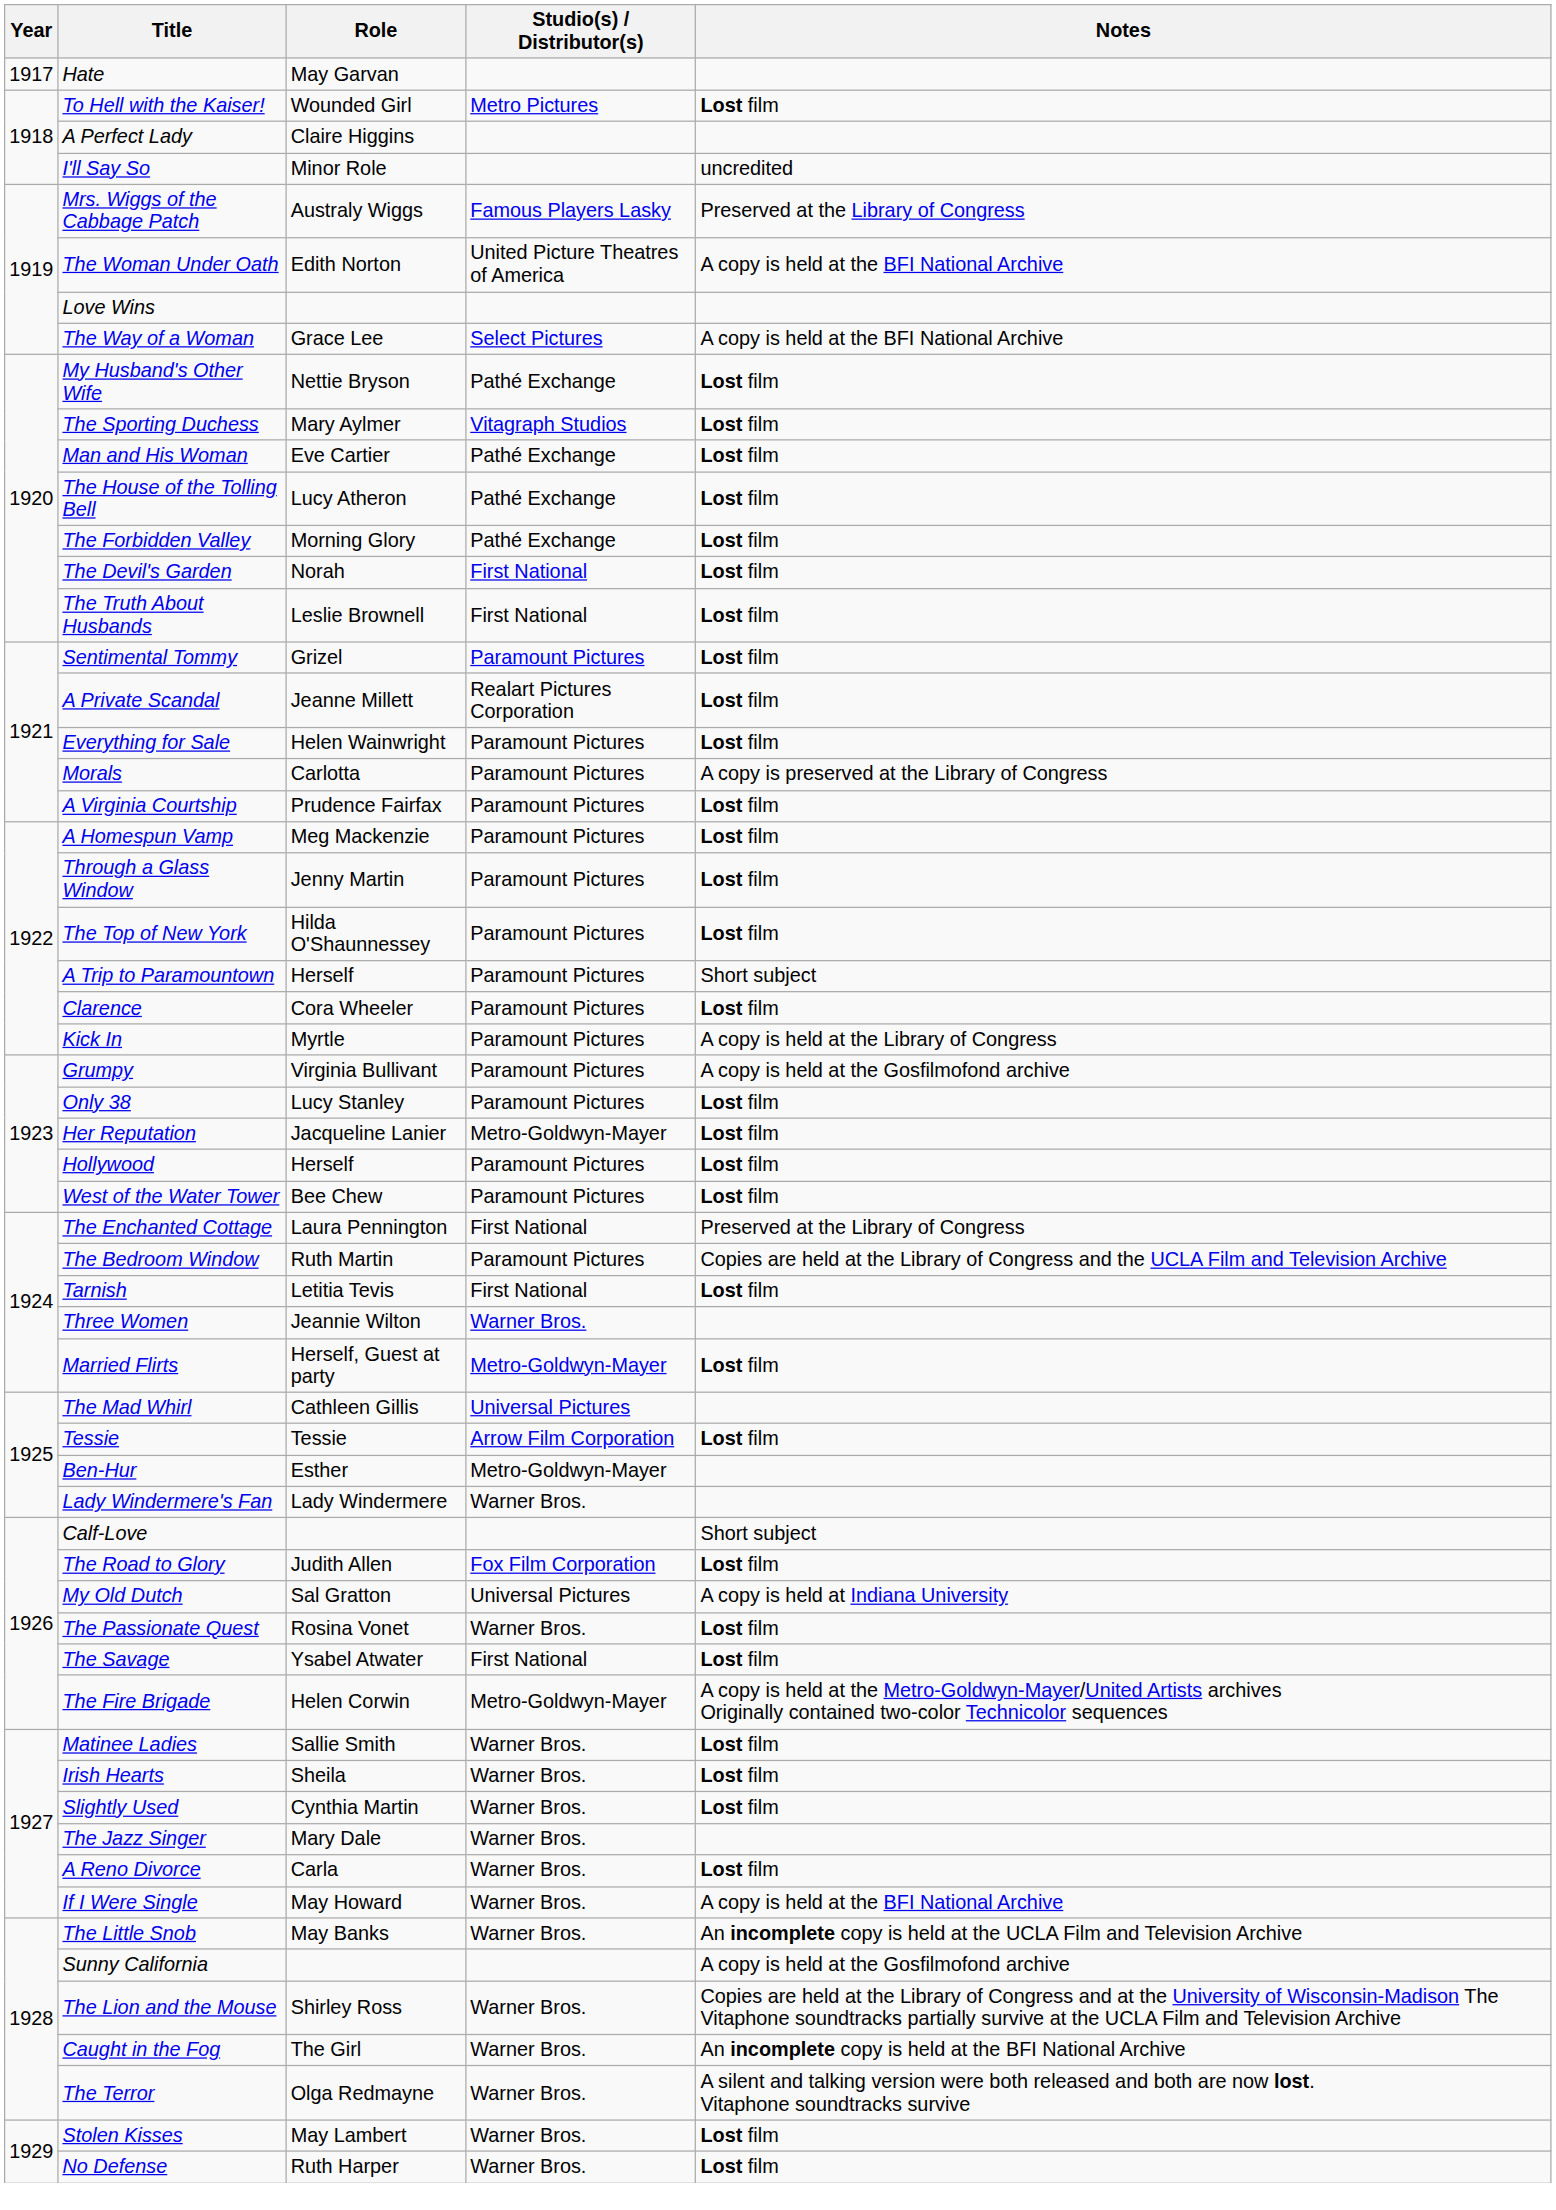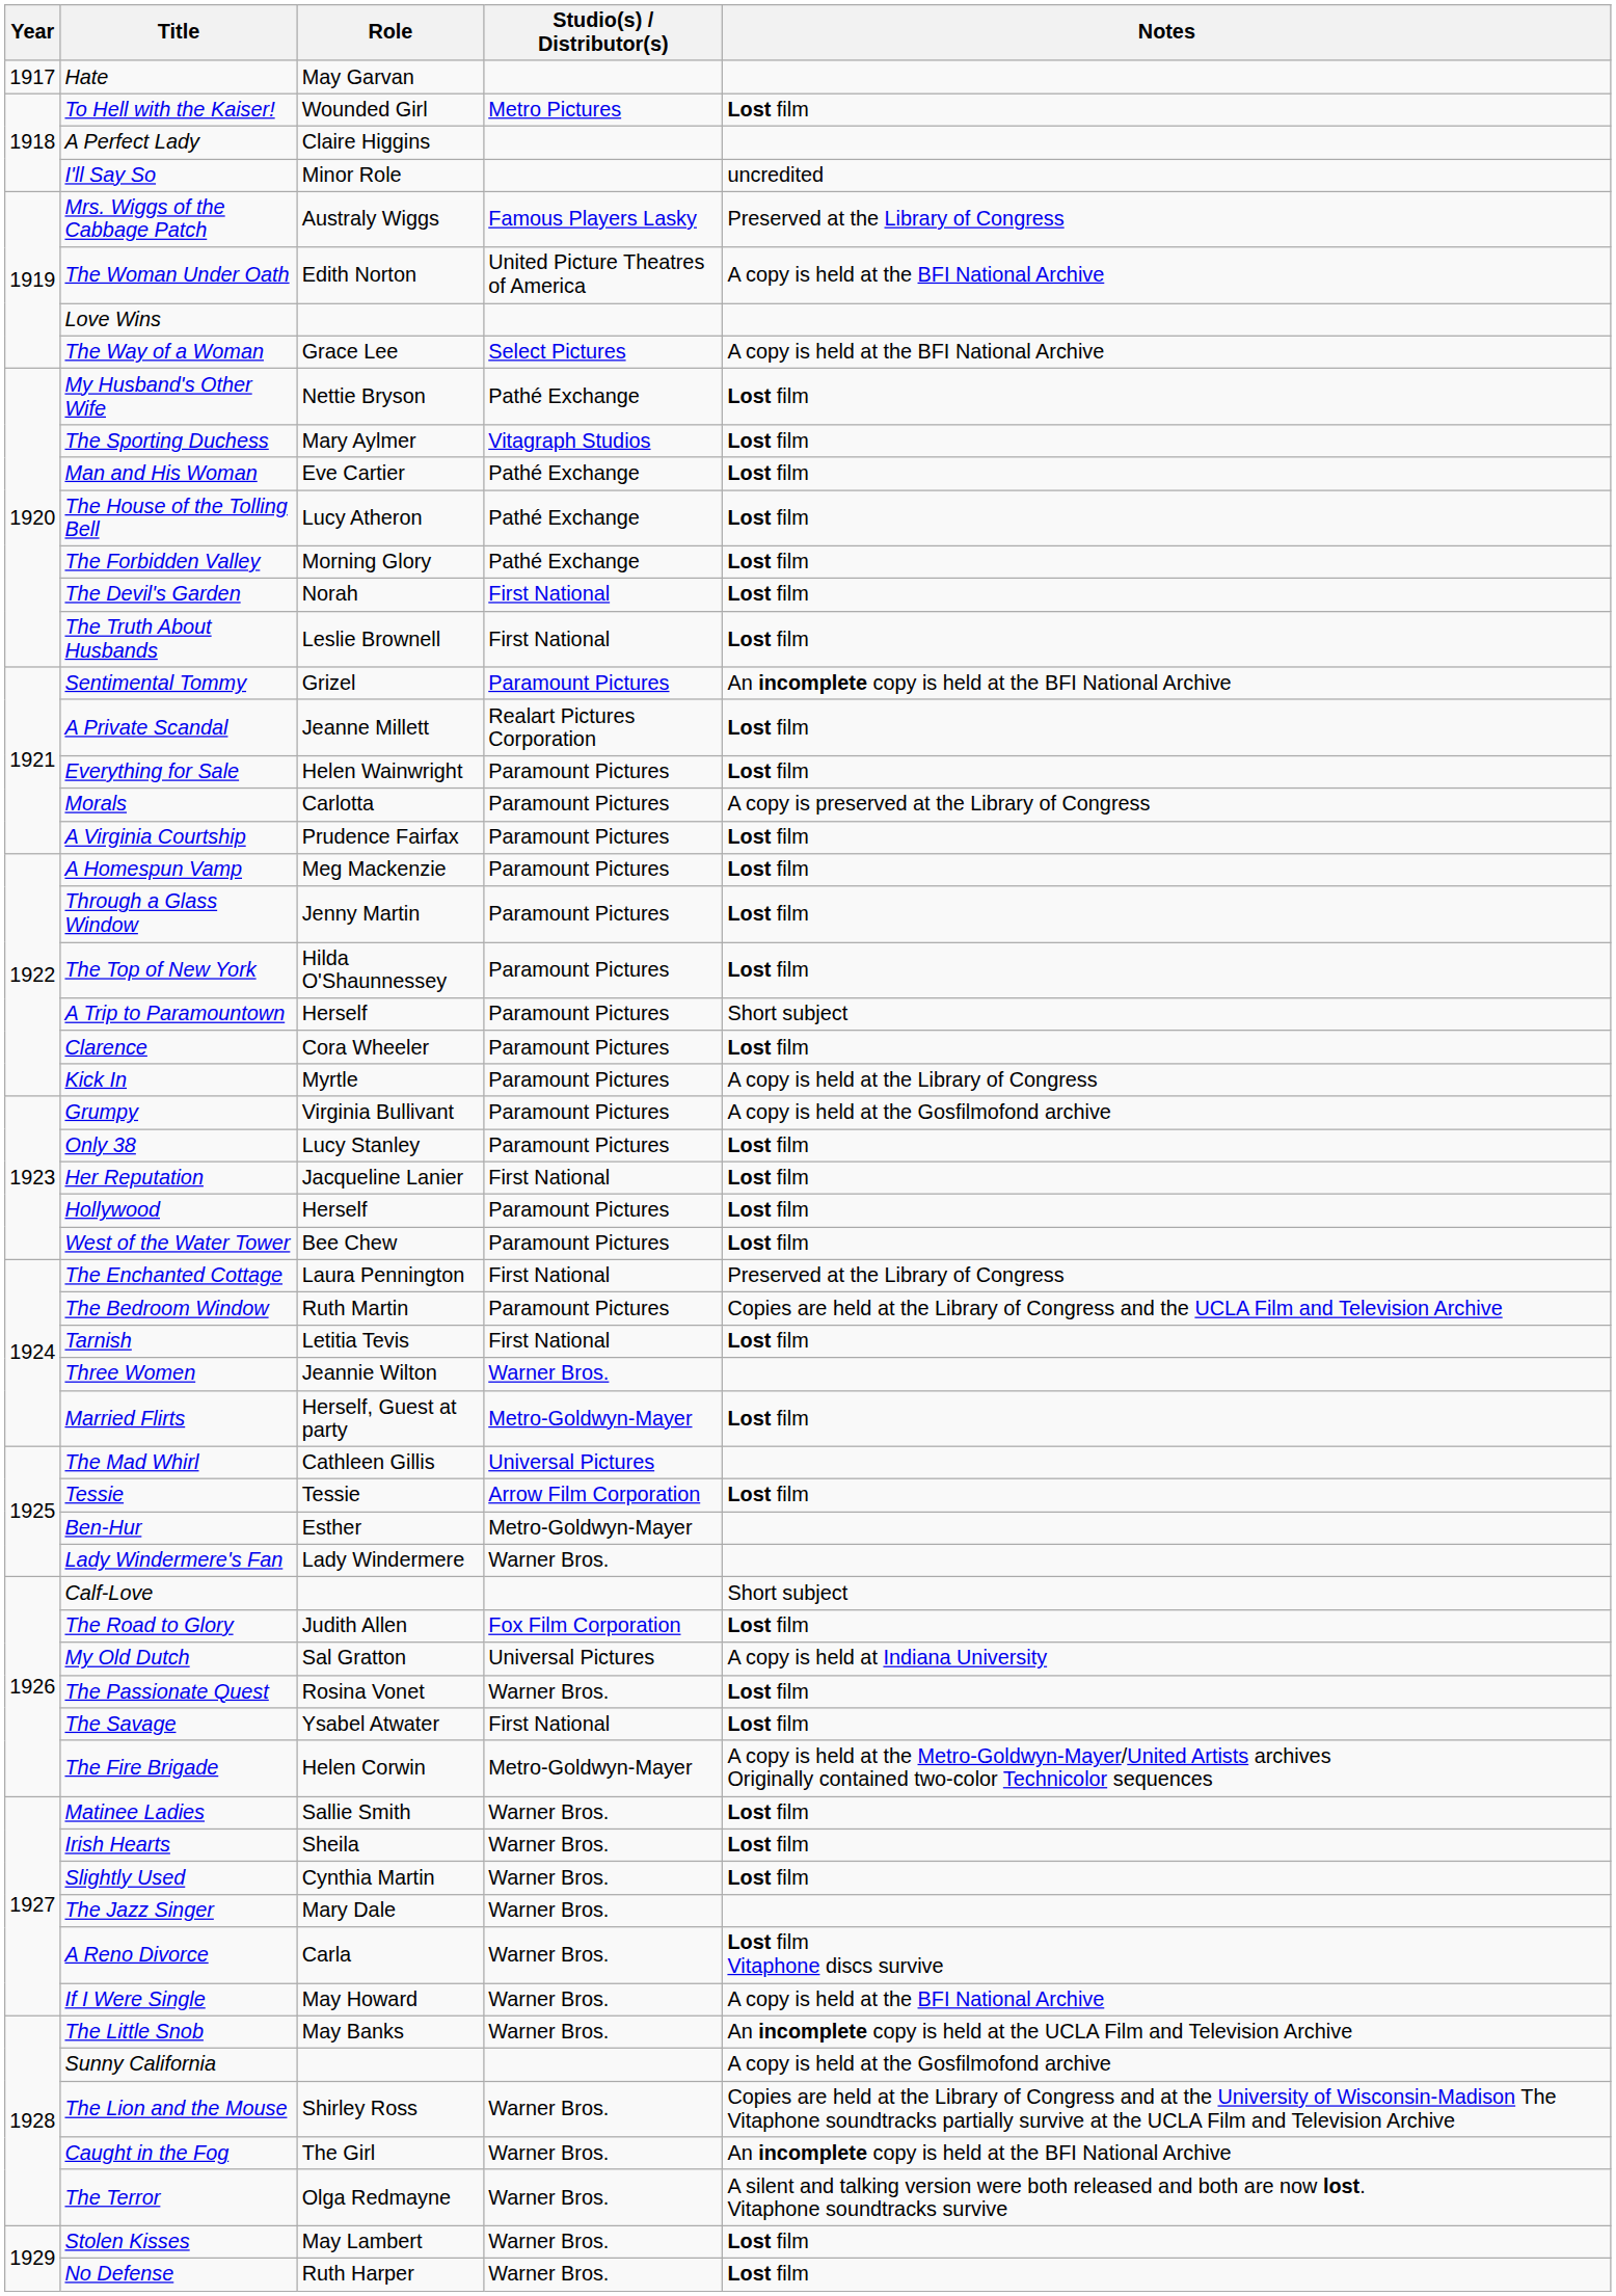 <table class="wikitable plainrowheaders sortable">
 <tr>
 <th scope="col" class="unsortable">Year</th>
 <th scope="col">Title</th>
 <th scope="col">Role</th>
 <th scope="col">Studio(s) / Distributor(s)</th>
 <th scope="col" class="unsortable">Notes</th>
 </tr>
 <tr>
 <td>1917</td>
 <td><em>Hate</em></td>
 <td>May Garvan</td>
 <td></td>
 <td></td>
 </tr>
 <tr>
 <td rowspan=3>1918</td>
 <td><em><a href='#'>To Hell with the Kaiser!</a></em></td>
 <td>Wounded Girl</td>
 <td><a href='#'>Metro Pictures</a></td>
 <td><strong>Lost</strong> film</td>
 </tr>
 <tr>
 <td><em>A Perfect Lady</em></td>
 <td>Claire Higgins</td>
 <td></td>
 <td></td>
 </tr>
 <tr>
 <td><em><a href='#'>I'll Say So</a></em></td>
 <td>Minor Role</td>
 <td></td>
 <td>uncredited</td>
 </tr>
 <tr>
 <td rowspan=4>1919</td>
 <td><em><a href='#'>Mrs. Wiggs of the Cabbage Patch</a></em></td>
 <td>Australy Wiggs</td>
 <td><a href='#'>Famous Players Lasky</a></td>
 <td>Preserved at the <a href='#'>Library of Congress</a></td>
 </tr>
 <tr>
 <td><em><a href='#'>The Woman Under Oath</a></em></td>
 <td>Edith Norton</td>
 <td>United Picture Theatres of America</td>
 <td>A copy is held at the <a href='#'>BFI National Archive</a></td>
 </tr>
 <tr>
 <td><em>Love Wins</em></td>
 <td></td>
 <td></td>
 <td></td>
 </tr>
 <tr>
 <td><em><a href='#'>The Way of a Woman</a></em></td>
 <td>Grace Lee</td>
 <td><a href='#'>Select Pictures</a></td>
 <td>A copy is held at the BFI National Archive</td>
 </tr>
 <tr>
 <td rowspan=7>1920</td>
 <td><em><a href='#'>My Husband's Other Wife</a></em></td>
 <td>Nettie Bryson</td>
 <td>Pathé Exchange</td>
 <td><strong>Lost</strong> film</td>
 </tr>
 <tr>
 <td><em><a href='#'>The Sporting Duchess</a></em></td>
 <td>Mary Aylmer</td>
 <td><a href='#'>Vitagraph Studios</a></td>
 <td><strong>Lost</strong> film</td>
 </tr>
 <tr>
 <td><em><a href='#'>Man and His Woman</a></em></td>
 <td>Eve Cartier</td>
 <td>Pathé Exchange</td>
 <td><strong>Lost</strong> film</td>
 </tr>
 <tr>
 <td><em><a href='#'>The House of the Tolling Bell</a></em></td>
 <td>Lucy Atheron</td>
 <td>Pathé Exchange</td>
 <td><strong>Lost</strong> film</td>
 </tr>
 <tr>
 <td><em><a href='#'>The Forbidden Valley</a></em></td>
 <td>Morning Glory</td>
 <td>Pathé Exchange</td>
 <td><strong>Lost</strong> film</td>
 </tr>
 <tr>
 <td><em><a href='#'>The Devil's Garden</a></em></td>
 <td>Norah</td>
 <td><a href='#'>First National</a></td>
 <td><strong>Lost</strong> film</td>
 </tr>
 <tr>
 <td><em><a href='#'>The Truth About Husbands</a></em></td>
 <td>Leslie Brownell</td>
 <td>First National</td>
 <td><strong>Lost</strong> film</td>
 </tr>
 <tr>
 <td rowspan=5>1921</td>
 <td><em><a href='#'>Sentimental Tommy</a></em></td>
 <td>Grizel</td>
 <td><a href='#'>Paramount Pictures</a></td>
-<td><strong>Lost</strong> film</td>
+<td>An <strong>incomplete</strong> copy is held at the BFI National Archive</td>
 </tr>
 <tr>
 <td><em><a href='#'>A Private Scandal</a></em></td>
 <td>Jeanne Millett</td>
 <td>Realart Pictures Corporation</td>
 <td><strong>Lost</strong> film</td>
 </tr>
 <tr>
 <td><em><a href='#'>Everything for Sale</a></em></td>
 <td>Helen Wainwright</td>
 <td>Paramount Pictures</td>
 <td><strong>Lost</strong> film</td>
 </tr>
 <tr>
 <td><em><a href='#'>Morals</a></em></td>
 <td>Carlotta</td>
 <td>Paramount Pictures</td>
 <td>A copy is preserved at the Library of Congress</td>
 </tr>
 <tr>
 <td><em><a href='#'>A Virginia Courtship</a></em></td>
 <td>Prudence Fairfax</td>
 <td>Paramount Pictures</td>
 <td><strong>Lost</strong> film</td>
 </tr>
 <tr>
 <td rowspan=6>1922</td>
 <td><em><a href='#'>A Homespun Vamp</a></em></td>
 <td>Meg Mackenzie</td>
 <td>Paramount Pictures</td>
 <td><strong>Lost</strong> film</td>
 </tr>
 <tr>
 <td><em><a href='#'>Through a Glass Window</a></em></td>
 <td>Jenny Martin</td>
 <td>Paramount Pictures</td>
 <td><strong>Lost</strong> film</td>
 </tr>
 <tr>
 <td><em><a href='#'>The Top of New York</a></em></td>
 <td>Hilda O'Shaunnessey</td>
 <td>Paramount Pictures</td>
 <td><strong>Lost</strong> film</td>
 </tr>
 <tr>
 <td><em><a href='#'>A Trip to Paramountown</a></em></td>
 <td>Herself</td>
 <td>Paramount Pictures</td>
 <td>Short subject</td>
 </tr>
 <tr>
 <td><em><a href='#'>Clarence</a></em></td>
 <td>Cora Wheeler</td>
 <td>Paramount Pictures</td>
 <td><strong>Lost</strong> film</td>
 </tr>
 <tr>
 <td><em><a href='#'>Kick In</a></em></td>
 <td>Myrtle</td>
 <td>Paramount Pictures</td>
 <td>A copy is held at the Library of Congress</td>
 </tr>
 <tr>
 <td rowspan=5>1923</td>
 <td><em><a href='#'>Grumpy</a></em></td>
 <td>Virginia Bullivant</td>
 <td>Paramount Pictures</td>
 <td>A copy is held at the Gosfilmofond archive</td>
 </tr>
 <tr>
 <td><em><a href='#'>Only 38</a></em></td>
 <td>Lucy Stanley</td>
 <td>Paramount Pictures</td>
 <td><strong>Lost</strong> film</td>
 </tr>
 <tr>
 <td><em><a href='#'>Her Reputation</a></em></td>
 <td>Jacqueline Lanier</td>
-<td>Metro-Goldwyn-Mayer</td>
+<td>First National</td>
 <td><strong>Lost</strong> film</td>
 </tr>
 <tr>
 <td><em><a href='#'>Hollywood</a></em></td>
 <td>Herself</td>
 <td>Paramount Pictures</td>
 <td><strong>Lost</strong> film</td>
 </tr>
 <tr>
 <td><em><a href='#'>West of the Water Tower</a></em></td>
 <td>Bee Chew</td>
 <td>Paramount Pictures</td>
 <td><strong>Lost</strong> film</td>
 </tr>
 <tr>
 <td rowspan=5>1924</td>
 <td><em><a href='#'>The Enchanted Cottage</a></em></td>
 <td>Laura Pennington</td>
 <td>First National</td>
 <td>Preserved at the Library of Congress</td>
 </tr>
 <tr>
 <td><em><a href='#'>The Bedroom Window</a></em></td>
 <td>Ruth Martin</td>
 <td>Paramount Pictures</td>
 <td>Copies are held at the Library of Congress and the <a href='#'>UCLA Film and Television Archive</a></td>
 </tr>
 <tr>
 <td><em><a href='#'>Tarnish</a></em></td>
 <td>Letitia Tevis</td>
 <td>First National</td>
 <td><strong>Lost</strong> film</td>
 </tr>
 <tr>
 <td><em><a href='#'>Three Women</a></em></td>
 <td>Jeannie Wilton</td>
 <td><a href='#'>Warner Bros.</a></td>
 <td></td>
 </tr>
 <tr>
 <td><em><a href='#'>Married Flirts</a></em></td>
 <td>Herself, Guest at party</td>
 <td><a href='#'>Metro-Goldwyn-Mayer</a></td>
 <td><strong>Lost</strong> film</td>
 </tr>
 <tr>
 <td rowspan=4>1925</td>
 <td><em><a href='#'>The Mad Whirl</a></em></td>
 <td>Cathleen Gillis</td>
 <td><a href='#'>Universal Pictures</a></td>
 <td></td>
 </tr>
 <tr>
 <td><em><a href='#'>Tessie</a></em></td>
 <td>Tessie</td>
 <td><a href='#'>Arrow Film Corporation</a></td>
 <td><strong>Lost</strong> film</td>
 </tr>
 <tr>
 <td><em><a href='#'>Ben-Hur</a></em></td>
 <td>Esther</td>
 <td>Metro-Goldwyn-Mayer</td>
 <td></td>
 </tr>
 <tr>
 <td><em><a href='#'>Lady Windermere's Fan</a></em></td>
 <td>Lady Windermere</td>
 <td>Warner Bros.</td>
 <td></td>
 </tr>
 <tr>
 <td rowspan=6>1926</td>
 <td><em>Calf-Love</em></td>
 <td></td>
 <td></td>
 <td>Short subject</td>
 </tr>
 <tr>
 <td><em><a href='#'>The Road to Glory</a></em></td>
 <td>Judith Allen</td>
 <td><a href='#'>Fox Film Corporation</a></td>
 <td><strong>Lost</strong> film</td>
 </tr>
 <tr>
 <td><em><a href='#'>My Old Dutch</a></em></td>
 <td>Sal Gratton</td>
 <td>Universal Pictures</td>
 <td>A copy is held at <a href='#'>Indiana University</a></td>
 </tr>
 <tr>
 <td><em><a href='#'>The Passionate Quest</a></em></td>
 <td>Rosina Vonet</td>
 <td>Warner Bros.</td>
 <td><strong>Lost</strong> film</td>
 </tr>
 <tr>
 <td><em><a href='#'>The Savage</a></em></td>
 <td>Ysabel Atwater</td>
 <td>First National</td>
 <td><strong>Lost</strong> film</td>
 </tr>
 <tr>
 <td><em><a href='#'>The Fire Brigade</a></em></td>
 <td>Helen Corwin</td>
 <td>Metro-Goldwyn-Mayer</td>
 <td>A copy is held at the <a href='#'>Metro-Goldwyn-Mayer</a>/<a href='#'>United Artists</a> archives <br>Originally contained two-color <a href='#'>Technicolor</a> sequences</td>
 </tr>
 <tr>
 <td rowspan=6>1927</td>
 <td><em><a href='#'>Matinee Ladies</a></em></td>
 <td>Sallie Smith</td>
 <td>Warner Bros.</td>
 <td><strong>Lost</strong> film</td>
 </tr>
 <tr>
 <td><em><a href='#'>Irish Hearts</a></em></td>
 <td>Sheila</td>
 <td>Warner Bros.</td>
 <td><strong>Lost</strong> film</td>
 </tr>
 <tr>
 <td><em><a href='#'>Slightly Used</a></em></td>
 <td>Cynthia Martin</td>
 <td>Warner Bros.</td>
 <td><strong>Lost</strong> film</td>
 </tr>
 <tr>
 <td><em><a href='#'>The Jazz Singer</a></em></td>
 <td>Mary Dale</td>
 <td>Warner Bros.</td>
 <td></td>
 </tr>
 <tr>
 <td><em><a href='#'>A Reno Divorce</a></em></td>
 <td>Carla</td>
 <td>Warner Bros.</td>
-<td><strong>Lost</strong> film</td>
+<td><strong>Lost</strong> film <br> <a href='#'>Vitaphone</a> discs survive</td>
 </tr>
 <tr>
 <td><em><a href='#'>If I Were Single</a></em></td>
 <td>May Howard</td>
 <td>Warner Bros.</td>
 <td>A copy is held at the <a href='#'>BFI National Archive</a></td>
 </tr>
 <tr>
 <td rowspan=5>1928</td>
 <td><em><a href='#'>The Little Snob</a></em></td>
 <td>May Banks</td>
 <td>Warner Bros.</td>
 <td>An <strong>incomplete</strong> copy is held at the UCLA Film and Television Archive</td>
 </tr>
 <tr>
 <td><em>Sunny California</em></td>
 <td></td>
 <td></td>
 <td>A copy is held at the Gosfilmofond archive</td>
 </tr>
 <tr>
 <td><em><a href='#'>The Lion and the Mouse</a></em></td>
 <td>Shirley Ross</td>
 <td>Warner Bros.</td>
 <td>Copies are held at the Library of Congress and at the <a href='#'>University of Wisconsin-Madison</a> The Vitaphone soundtracks partially survive at the UCLA Film and Television Archive</td>
 </tr>
 <tr>
 <td><em><a href='#'>Caught in the Fog</a></em></td>
 <td>The Girl</td>
 <td>Warner Bros.</td>
 <td>An <strong>incomplete</strong> copy is held at the BFI National Archive</td>
 </tr>
 <tr>
 <td><em><a href='#'>The Terror</a></em></td>
 <td>Olga Redmayne</td>
 <td>Warner Bros.</td>
 <td>A silent and talking version were both released and both are now <strong>lost</strong>. <br> Vitaphone soundtracks survive</td>
 </tr>
 <tr>
 <td rowspan=2>1929</td>
 <td><em><a href='#'>Stolen Kisses</a></em></td>
 <td>May Lambert</td>
 <td>Warner Bros.</td>
 <td><strong>Lost</strong> film</td>
 </tr>
 <tr>
 <td><em><a href='#'>No Defense</a></em></td>
 <td>Ruth Harper</td>
 <td>Warner Bros.</td>
 <td><strong>Lost</strong> film</td>
 </tr>
 </table>
